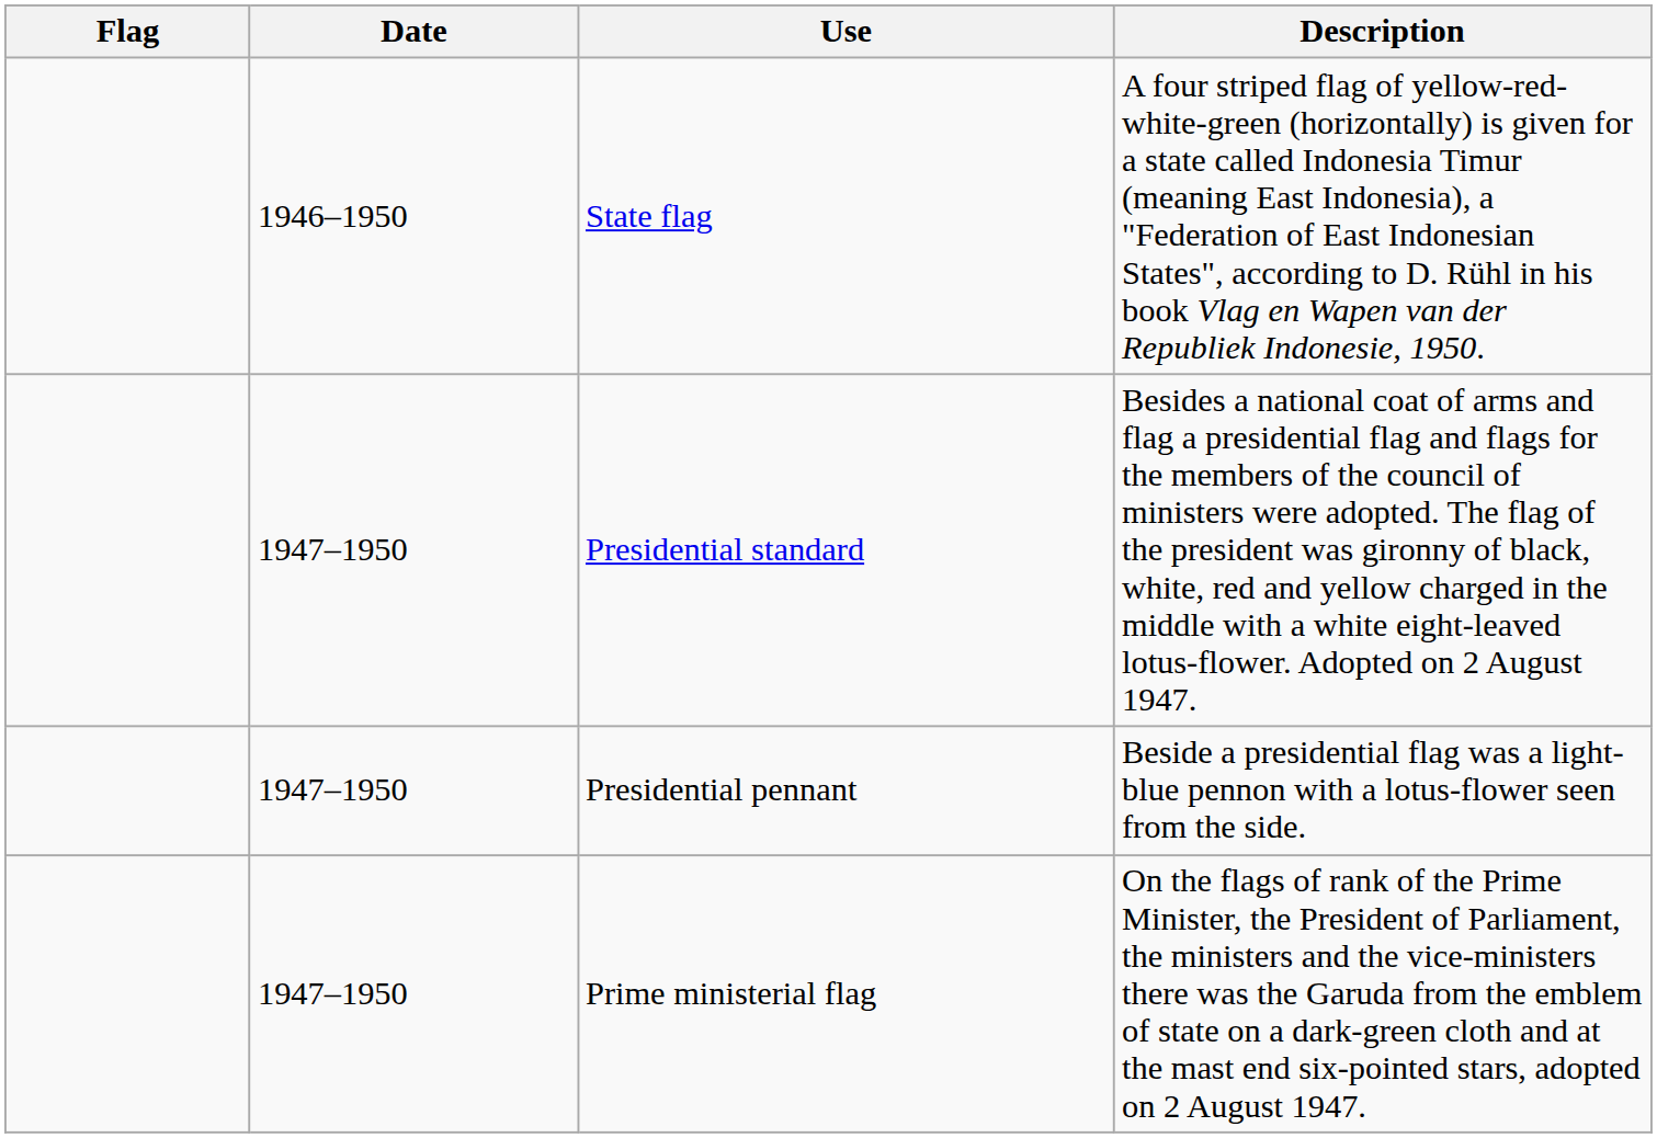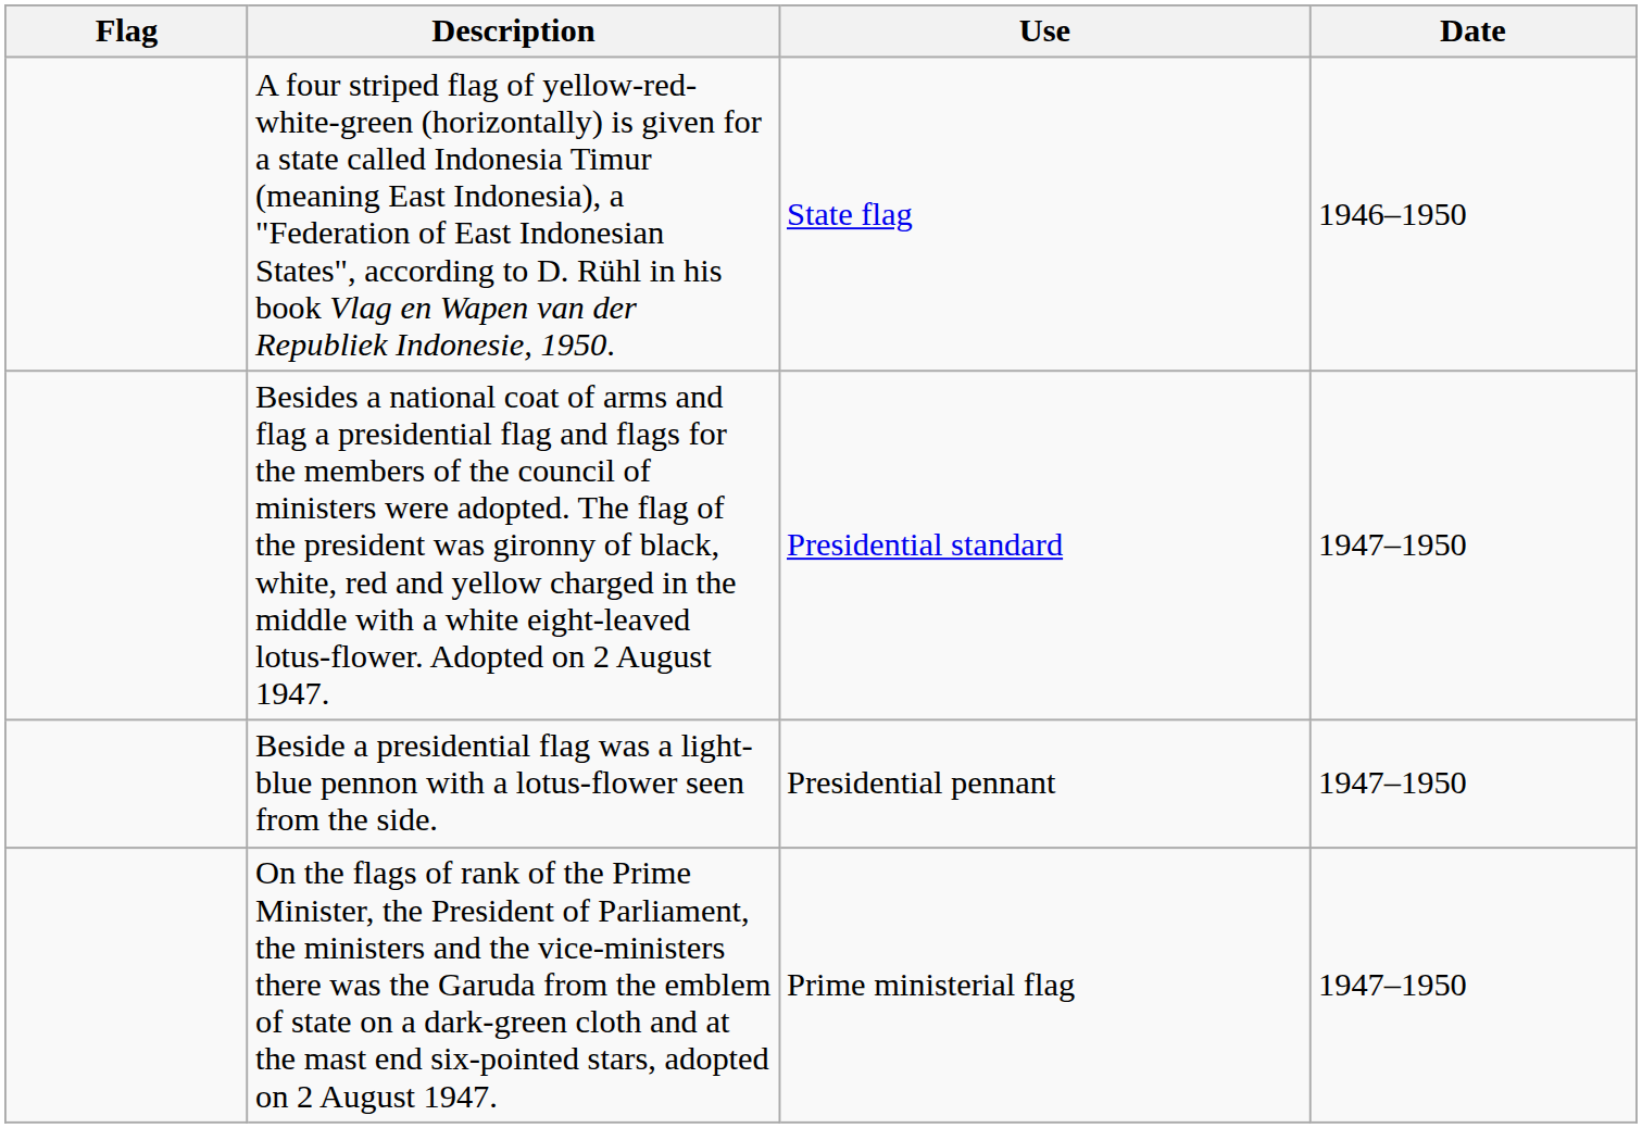 <table class="wikitable">
 <tr style="background:#efefef;">
 <th style="width:110px;">Flag</th>
+<th style="width:250px;">Description</th>
+<th style="width:250px;">Use</th>
 <th style="width:150px;">Date</th>
-<th style="width:250px;">Use</th>
-<th style="width:250px;">Description</th>
 </tr>
 <tr>
 <td></td>
+<td>A four striped flag of yellow-red-white-green (horizontally) is given for a state called Indonesia Timur (meaning East Indonesia), a "Federation of East Indonesian States", according to D. Rühl in his book <em>Vlag en Wapen van der Republiek Indonesie, 1950</em>.</td>
+<td><a href='#'>State flag</a></td>
 <td>1946–1950</td>
-<td><a href='#'>State flag</a></td>
-<td>A four striped flag of yellow-red-white-green (horizontally) is given for a state called Indonesia Timur (meaning East Indonesia), a "Federation of East Indonesian States", according to D. Rühl in his book <em>Vlag en Wapen van der Republiek Indonesie, 1950</em>.</td>
 </tr>
 <tr>
 <td></td>
+<td>Besides a national coat of arms and flag a presidential flag and flags for the members of the council of ministers were adopted. The flag of the president was gironny of black, white, red and yellow charged in the middle with a white eight-leaved lotus-flower. Adopted on 2 August 1947.</td>
+<td><a href='#'>Presidential standard</a></td>
 <td>1947–1950</td>
-<td><a href='#'>Presidential standard</a></td>
-<td>Besides a national coat of arms and flag a presidential flag and flags for the members of the council of ministers were adopted. The flag of the president was gironny of black, white, red and yellow charged in the middle with a white eight-leaved lotus-flower. Adopted on 2 August 1947.</td>
 </tr>
 <tr>
 <td></td>
+<td>Beside a presidential flag was a light-blue pennon with a lotus-flower seen from the side.</td>
+<td>Presidential pennant</td>
 <td>1947–1950</td>
-<td>Presidential pennant</td>
-<td>Beside a presidential flag was a light-blue pennon with a lotus-flower seen from the side.</td>
 </tr>
 <tr>
 <td></td>
+<td>On the flags of rank of the Prime Minister, the President of Parliament, the ministers and the vice-ministers there was the Garuda from the emblem of state on a dark-green cloth and at the mast end six-pointed stars, adopted on 2 August 1947.</td>
+<td>Prime ministerial flag</td>
 <td>1947–1950</td>
-<td>Prime ministerial flag</td>
-<td>On the flags of rank of the Prime Minister, the President of Parliament, the ministers and the vice-ministers there was the Garuda from the emblem of state on a dark-green cloth and at the mast end six-pointed stars, adopted on 2 August 1947.</td>
 </tr>
 </table>
